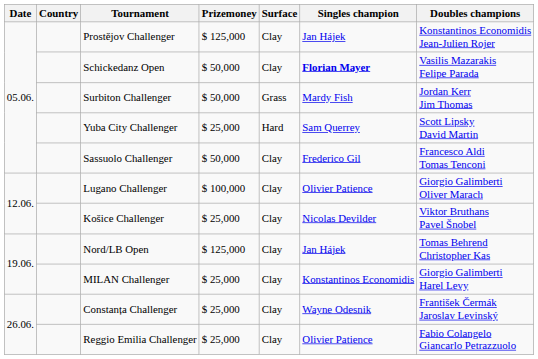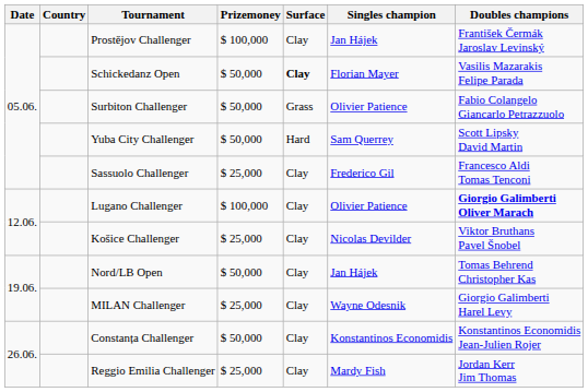 <table class="sortable wikitable" style=font-size:97%>
 <tr>
 <th>Date</th>
 <th>Country</th>
 <th>Tournament</th>
 <th>Prizemoney</th>
 <th>Surface</th>
 <th>Singles champion</th>
 <th>Doubles champions</th>
 </tr>
 <tr>
 <td rowspan="5">05.06.</td>
 <td></td>
 <td>Prostějov Challenger</td>
-<td>$ 125,000</td>
+<td>$ 100,000</td>
 <td>Clay</td>
 <td> <a href='#'>Jan Hájek</a></td>
-<td> <a href='#'>Konstantinos Economidis</a><br> <a href='#'>Jean-Julien Rojer</a></td>
+<td> <a href='#'>František Čermák</a> <br>  <a href='#'>Jaroslav Levinský</a></td>
 </tr>
 <tr>
 <td></td>
 <td>Schickedanz Open</td>
 <td>$ 50,000</td>
-<td>Clay</td>
-<td><strong> <a href='#'>Florian Mayer</a></strong></td>
+<td><strong>Clay</strong></td>
+<td> <a href='#'>Florian Mayer</a></td>
 <td> <a href='#'>Vasilis Mazarakis</a><br> <a href='#'>Felipe Parada</a></td>
 </tr>
 <tr>
 <td></td>
 <td>Surbiton Challenger</td>
 <td>$ 50,000</td>
 <td>Grass</td>
-<td> <a href='#'>Mardy Fish</a></td>
-<td> <a href='#'>Jordan Kerr</a><br>  <a href='#'>Jim Thomas</a></td>
+<td> <a href='#'>Olivier Patience</a></td>
+<td> <a href='#'>Fabio Colangelo</a><br> <a href='#'>Giancarlo Petrazzuolo</a></td>
 </tr>
 <tr>
 <td></td>
 <td>Yuba City Challenger</td>
-<td>$ 25,000</td>
+<td>$ 50,000</td>
 <td>Hard</td>
 <td> <a href='#'>Sam Querrey</a></td>
 <td> <a href='#'>Scott Lipsky</a><br> <a href='#'>David Martin</a></td>
 </tr>
 <tr>
 <td></td>
 <td>Sassuolo Challenger</td>
-<td>$ 50,000</td>
+<td>$ 25,000</td>
 <td>Clay</td>
 <td> <a href='#'>Frederico Gil</a></td>
 <td> <a href='#'>Francesco Aldi</a><br> <a href='#'>Tomas Tenconi</a></td>
 </tr>
 <tr>
 <td rowspan="2">12.06.</td>
 <td></td>
 <td>Lugano Challenger</td>
 <td>$ 100,000</td>
 <td>Clay</td>
 <td> <a href='#'>Olivier Patience</a></td>
-<td> <a href='#'>Giorgio Galimberti</a> <br>  <a href='#'>Oliver Marach</a></td>
+<td><strong> <a href='#'>Giorgio Galimberti</a> <br>  <a href='#'>Oliver Marach</a></strong></td>
 </tr>
 <tr>
 <td></td>
 <td>Košice Challenger</td>
 <td>$ 25,000</td>
 <td>Clay</td>
 <td> <a href='#'>Nicolas Devilder</a></td>
 <td> <a href='#'>Viktor Bruthans</a><br> <a href='#'>Pavel Šnobel</a></td>
 </tr>
 <tr>
 <td rowspan="2">19.06.</td>
 <td></td>
 <td>Nord/LB Open</td>
-<td>$ 125,000</td>
+<td>$ 50,000</td>
 <td>Clay</td>
 <td> <a href='#'>Jan Hájek</a></td>
 <td> <a href='#'>Tomas Behrend</a><br> <a href='#'>Christopher Kas</a></td>
 </tr>
 <tr>
 <td></td>
 <td>MILAN Challenger</td>
 <td>$ 25,000</td>
 <td>Clay</td>
-<td> <a href='#'>Konstantinos Economidis</a></td>
+<td> <a href='#'>Wayne Odesnik</a></td>
 <td> <a href='#'>Giorgio Galimberti</a> <br>  <a href='#'>Harel Levy</a></td>
 </tr>
 <tr>
 <td rowspan="2">26.06.</td>
 <td></td>
 <td>Constanța Challenger</td>
-<td>$ 25,000</td>
+<td>$ 50,000</td>
 <td>Clay</td>
-<td> <a href='#'>Wayne Odesnik</a></td>
-<td> <a href='#'>František Čermák</a> <br>  <a href='#'>Jaroslav Levinský</a></td>
+<td> <a href='#'>Konstantinos Economidis</a></td>
+<td> <a href='#'>Konstantinos Economidis</a><br> <a href='#'>Jean-Julien Rojer</a></td>
 </tr>
 <tr>
 <td></td>
 <td>Reggio Emilia Challenger</td>
 <td>$ 25,000</td>
 <td>Clay</td>
-<td> <a href='#'>Olivier Patience</a></td>
-<td> <a href='#'>Fabio Colangelo</a><br> <a href='#'>Giancarlo Petrazzuolo</a></td>
+<td> <a href='#'>Mardy Fish</a></td>
+<td> <a href='#'>Jordan Kerr</a><br>  <a href='#'>Jim Thomas</a></td>
 </tr>
 </table>
